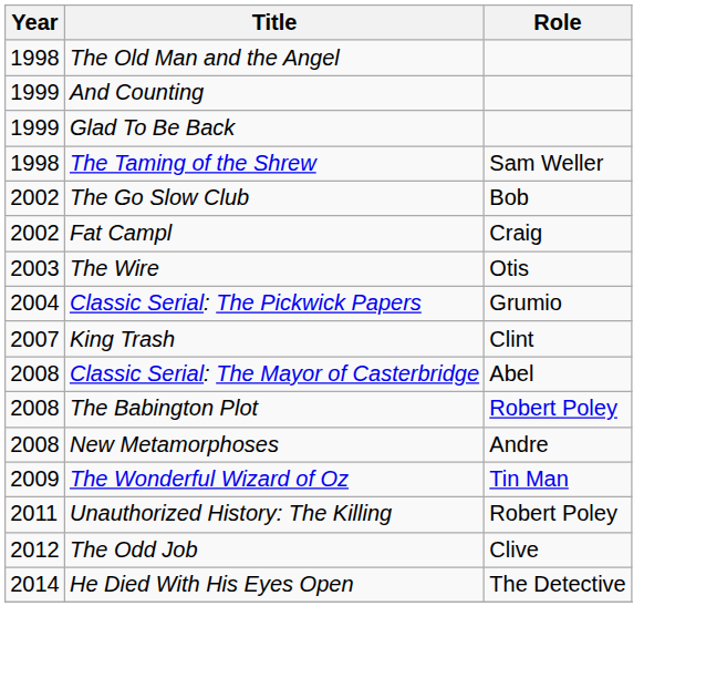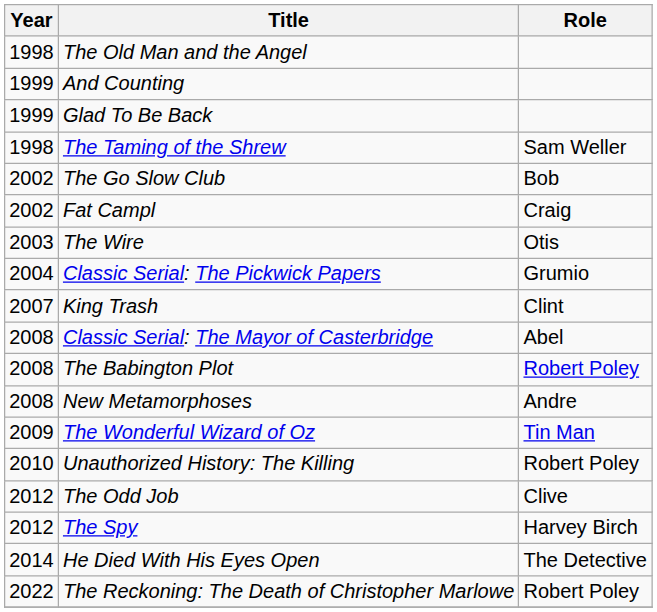 <table class="wikitable sortable">
 <tr>
 <th>Year</th>
 <th>Title</th>
 <th>Role</th>
 </tr>
 <tr>
 <td>1998</td>
 <td><em>The Old Man and the Angel</em></td>
 <td></td>
 </tr>
 <tr>
 <td>1999</td>
 <td><em>And Counting</em></td>
 <td></td>
 </tr>
 <tr>
 <td>1999</td>
 <td><em>Glad To Be Back</em></td>
 <td></td>
 </tr>
 <tr>
 <td>1998</td>
 <td><em><a href='#'>The Taming of the Shrew</a></em></td>
 <td>Sam Weller</td>
 </tr>
 <tr>
 <td>2002</td>
 <td><em>The Go Slow Club</em></td>
 <td>Bob</td>
 </tr>
 <tr>
 <td>2002</td>
 <td><em>Fat Campl</em></td>
 <td>Craig</td>
 </tr>
 <tr>
 <td>2003</td>
 <td><em>The Wire</em></td>
 <td>Otis</td>
 </tr>
 <tr>
 <td>2004</td>
 <td><em><a href='#'>Classic Serial</a>: <a href='#'>The Pickwick Papers</a></em></td>
 <td>Grumio</td>
 </tr>
 <tr>
 <td>2007</td>
 <td><em>King Trash</em></td>
 <td>Clint</td>
 </tr>
 <tr>
 <td>2008</td>
 <td><em><a href='#'>Classic Serial</a>: <a href='#'>The Mayor of Casterbridge</a></em></td>
 <td>Abel</td>
 </tr>
 <tr>
 <td>2008</td>
 <td><em>The Babington Plot</em></td>
 <td><a href='#'>Robert Poley</a></td>
 </tr>
 <tr>
 <td>2008</td>
 <td><em>New Metamorphoses</em></td>
 <td>Andre</td>
 </tr>
 <tr>
 <td>2009</td>
 <td><em><a href='#'>The Wonderful Wizard of Oz</a></em></td>
 <td><a href='#'>Tin Man</a></td>
 </tr>
 <tr>
-<td>2011</td>
+<td>2010</td>
 <td><em>Unauthorized History: The Killing</em></td>
 <td>Robert Poley</td>
 </tr>
 <tr>
 <td>2012</td>
 <td><em>The Odd Job</em></td>
 <td>Clive</td>
 </tr>
 <tr>
+<td>2012</td>
+<td><em><a href='#'>The Spy</a></em></td>
+<td>Harvey Birch</td>
+</tr>
+<tr>
 <td>2014</td>
 <td><em>He Died With His Eyes Open</em></td>
 <td>The Detective</td>
 </tr>
 <tr>
+<td>2022</td>
+<td><em>The Reckoning: The Death of Christopher Marlowe</em></td>
+<td>Robert Poley</td>
+</tr>
+<tr>
 </tr>
 </table>
